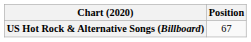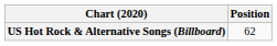 <table class="wikitable plainrowheaders" style="text-align:center">
 <tr>
 <th scope="col">Chart (2020)</th>
 <th scope="col">Position</th>
 </tr>
 <tr>
 <th scope="row">US Hot Rock & Alternative Songs (<em>Billboard</em>)</th>
-<td>67</td>
+<td>62</td>
 </tr>
 </table>
